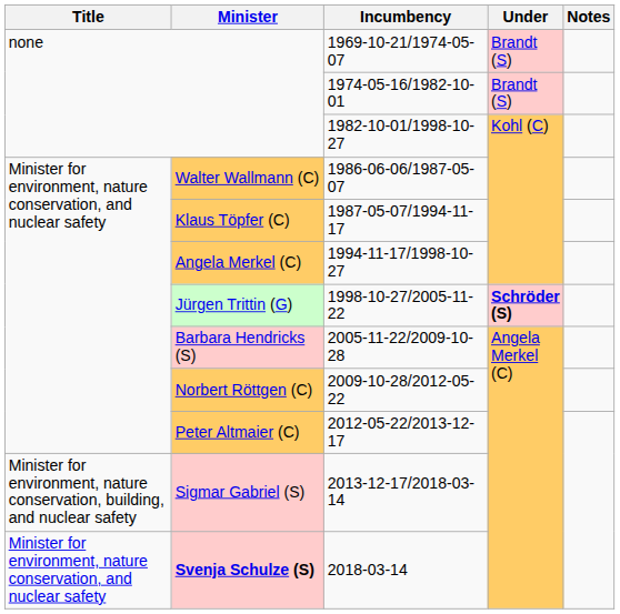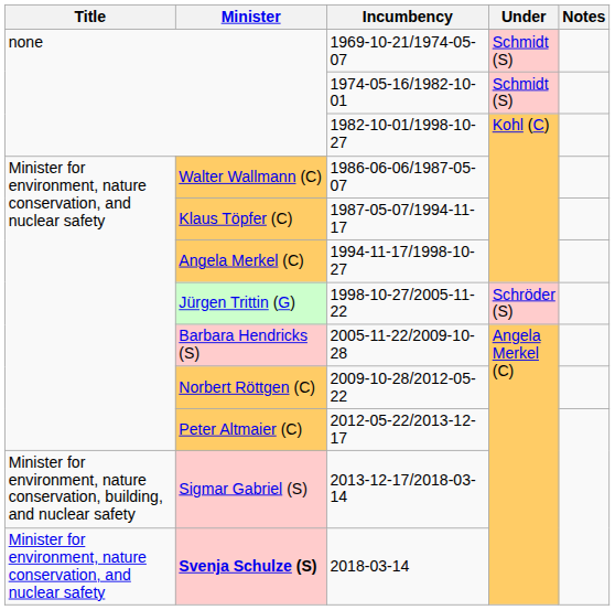 <table class="wikitable" style="width:100%;">
 <tr>
 <th>Title</th>
 <th style="width:25%;"><a href='#'>Minister</a></th>
 <th style="width:160px;">Incumbency</th>
 <th style="width:10%;">Under</th>
 <th style="width:7%;">Notes</th>
 </tr>
 <tr>
 <td colspan="2" rowspan="3" style="vertical-align:top;">none</td>
 <td>1969-10-21/1974-05-07</td>
-<td style="background:#fcc;"><a href='#'>Brandt</a> (<a href='#'>S</a>)</td>
+<td style="background:#fcc;"><a href='#'>Schmidt</a> (S)</td>
 <td></td>
 </tr>
 <tr>
 <td>1974-05-16/1982-10-01</td>
-<td style="background:#fcc;"><a href='#'>Brandt</a> (<a href='#'>S</a>)</td>
+<td style="background:#fcc;"><a href='#'>Schmidt</a> (S)</td>
 <td></td>
 </tr>
 <tr>
 <td>1982-10-01/1998-10-27</td>
 <td rowspan="4"  style="background:#fc6; vertical-align:top;"><a href='#'>Kohl</a> (<a href='#'>C</a>)</td>
 <td></td>
 </tr>
 <tr>
 <td rowspan="7" style="vertical-align:top;"d->Minister for environment, nature conservation, and nuclear safety</td>
 <td style="background:#fc6;"><a href='#'>Walter Wallmann</a> (C)</td>
 <td>1986-06-06/1987-05-07</td>
 <td></td>
 </tr>
 <tr>
 <td style="background:#fc6;"><a href='#'>Klaus Töpfer</a> (C)</td>
 <td>1987-05-07/1994-11-17</td>
 <td></td>
 </tr>
 <tr>
 <td style="background:#fc6;"><a href='#'>Angela Merkel</a> (C)</td>
 <td>1994-11-17/1998-10-27</td>
 <td></td>
 </tr>
 <tr>
 <td style="background:#cfc;"><a href='#'>Jürgen Trittin</a> (<a href='#'>G</a>)</td>
 <td>1998-10-27/2005-11-22</td>
-<td style="background:#fcc;"><strong><a href='#'>Schröder</a> (S)</strong></td>
+<td style="background:#fcc;"><a href='#'>Schröder</a> (S)</td>
 <td></td>
 </tr>
 <tr>
 <td style="background:#fcc;"><a href='#'>Barbara Hendricks</a> (S)</td>
 <td>2005-11-22/2009-10-28</td>
 <td rowspan="5"  style="background:#fc6; vertical-align:top;"><a href='#'>Angela Merkel</a> (C)</td>
 <td></td>
 </tr>
 <tr>
 <td style="background:#fc6;"><a href='#'>Norbert Röttgen</a> (C)</td>
 <td>2009-10-28/2012-05-22</td>
 <td></td>
 </tr>
 <tr>
 <td style="background:#fc6;"><a href='#'>Peter Altmaier</a> (C)</td>
 <td>2012-05-22/2013-12-17</td>
 </tr>
 <tr>
 <td rowspan="1" style="vertical-align:top;"d->Minister for environment, nature conservation, building, and nuclear safety</td>
 <td style="background:#fcc;"><a href='#'>Sigmar Gabriel</a> (S)</td>
 <td>2013-12-17/2018-03-14</td>
 </tr>
 <tr>
 <td rowspan="1" style="vertical-align:top;"d-><a href='#'>Minister for environment, nature conservation, and nuclear safety</a></td>
 <td style="background:#fcc;"><strong><a href='#'>Svenja Schulze</a> (S)</strong></td>
 <td>2018-03-14</td>
 </tr>
 </table>
